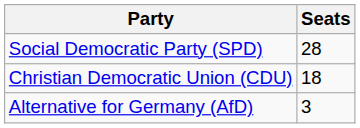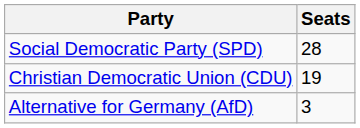 <table class="wikitable">
 <tr>
 <th>Party</th>
 <th>Seats</th>
 </tr>
 <tr>
 <td><a href='#'>Social Democratic Party (SPD)</a></td>
 <td>28</td>
 </tr>
 <tr>
 <td><a href='#'>Christian Democratic Union (CDU)</a></td>
-<td>18</td>
+<td>19</td>
 </tr>
 <tr>
 <td><a href='#'>Alternative for Germany (AfD)</a></td>
 <td>3</td>
 </tr>
 </table>
